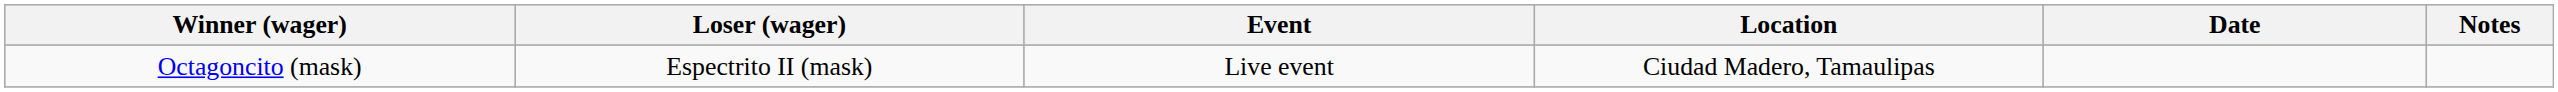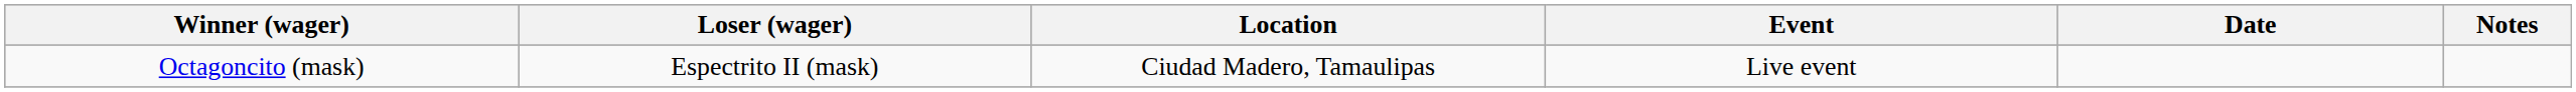 <table class="wikitable sortable" width=100%  style="text-align: center">
 <tr>
 <th width=20% scope="col">Winner (wager)</th>
 <th width=20% scope="col">Loser (wager)</th>
+<th width=20% scope="col">Location</th>
 <th width=20% scope="col">Event</th>
-<th width=20% scope="col">Location</th>
 <th width=15% scope="col">Date</th>
 <th class="unsortable" width=5% scope="col">Notes</th>
 </tr>
 <tr>
 <td><a href='#'>Octagoncito</a> (mask)</td>
 <td>Espectrito II (mask)</td>
+<td>Ciudad Madero, Tamaulipas</td>
 <td>Live event</td>
-<td>Ciudad Madero, Tamaulipas</td>
 <td></td>
 <td> </td>
 </tr>
 </table>
